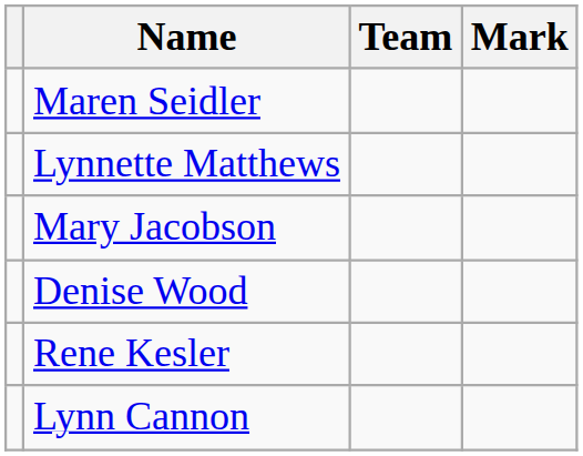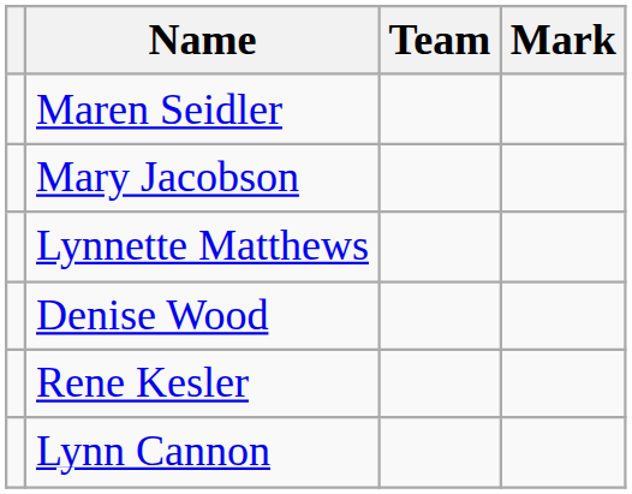 <table class=wikitable>
 <tr>
 <th></th>
 <th>Name</th>
 <th>Team</th>
 <th>Mark</th>
 </tr>
 <tr>
 <td></td>
 <td><a href='#'>Maren Seidler</a></td>
 <td></td>
 <td></td>
 </tr>
 <tr>
 <td></td>
-<td><a href='#'>Lynnette Matthews</a></td>
+<td><a href='#'>Mary Jacobson</a></td>
 <td></td>
 <td></td>
 </tr>
 <tr>
 <td></td>
-<td><a href='#'>Mary Jacobson</a></td>
+<td><a href='#'>Lynnette Matthews</a></td>
 <td></td>
 <td></td>
 </tr>
 <tr>
 <td></td>
 <td><a href='#'>Denise Wood</a></td>
 <td></td>
 <td></td>
 </tr>
 <tr>
 <td></td>
 <td><a href='#'>Rene Kesler</a></td>
 <td></td>
 <td></td>
 </tr>
 <tr>
 <td></td>
 <td><a href='#'>Lynn Cannon</a></td>
 <td></td>
 <td></td>
 </tr>
 </table>
